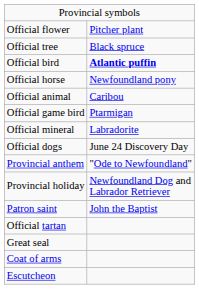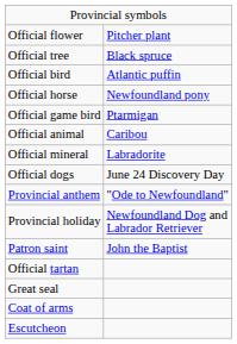 <table class="wikitable">
 <tr>
 <td colspan="2" style="text-align:center;">Provincial symbols</td>
 </tr>
 <tr>
 <td>Official flower</td>
 <td><a href='#'>Pitcher plant</a></td>
 </tr>
 <tr>
 <td>Official tree</td>
 <td><a href='#'>Black spruce</a></td>
 </tr>
 <tr>
 <td>Official bird</td>
-<td><strong><a href='#'>Atlantic puffin</a></strong></td>
+<td><a href='#'>Atlantic puffin</a></td>
 </tr>
 <tr>
 <td>Official horse</td>
 <td><a href='#'>Newfoundland pony</a></td>
 </tr>
 <tr>
+<td>Official game bird</td>
+<td><a href='#'>Ptarmigan</a></td>
+</tr>
+<tr>
 <td>Official animal</td>
 <td><a href='#'>Caribou</a></td>
-</tr>
-<tr>
-<td>Official game bird</td>
-<td><a href='#'>Ptarmigan</a></td>
 </tr>
 <tr>
 <td>Official mineral</td>
 <td><a href='#'>Labradorite</a></td>
 </tr>
 <tr>
 <td>Official dogs</td>
 <td>June 24 Discovery Day</td>
 </tr>
 <tr>
 <td><a href='#'>Provincial anthem</a></td>
 <td>"<a href='#'>Ode to Newfoundland</a>"</td>
 </tr>
 <tr>
 <td>Provincial holiday</td>
 <td><a href='#'>Newfoundland Dog</a> and<br><a href='#'>Labrador Retriever</a></td>
 </tr>
 <tr>
 <td><a href='#'>Patron saint</a></td>
 <td><a href='#'>John the Baptist</a></td>
 </tr>
 <tr>
 <td>Official <a href='#'>tartan</a></td>
 <td></td>
 </tr>
 <tr>
 <td>Great seal</td>
 <td></td>
 </tr>
 <tr>
 <td><a href='#'>Coat of arms</a></td>
 <td></td>
 </tr>
 <tr>
 <td><a href='#'>Escutcheon</a></td>
 <td></td>
 </tr>
 </table>
